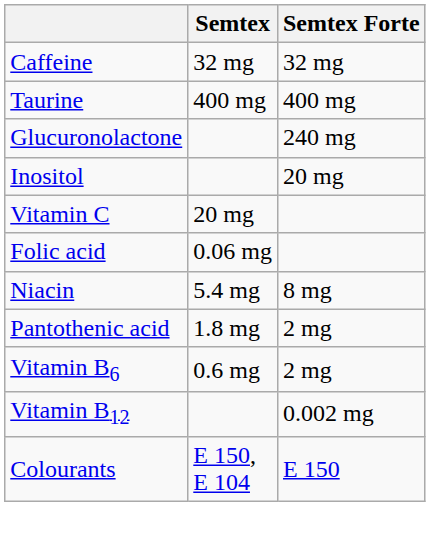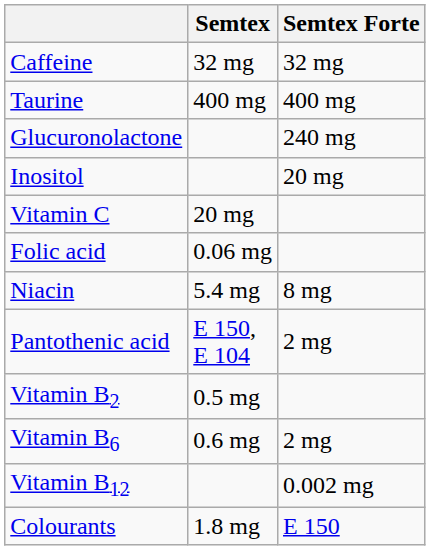 <table class="wikitable">
 <tr>
 <th></th>
 <th>Semtex</th>
 <th>Semtex Forte</th>
 </tr>
 <tr>
 <td><a href='#'>Caffeine</a></td>
 <td>32 mg</td>
 <td>32 mg</td>
 </tr>
 <tr>
 <td><a href='#'>Taurine</a></td>
 <td>400 mg</td>
 <td>400 mg</td>
 </tr>
 <tr>
 <td><a href='#'>Glucuronolactone</a></td>
 <td></td>
 <td>240 mg</td>
 </tr>
 <tr>
 <td><a href='#'>Inositol</a></td>
 <td></td>
 <td>20 mg</td>
 </tr>
 <tr>
 <td><a href='#'>Vitamin C</a></td>
 <td>20 mg</td>
 <td></td>
 </tr>
 <tr>
 <td><a href='#'>Folic acid</a></td>
 <td>0.06 mg</td>
 <td></td>
 </tr>
 <tr>
 <td><a href='#'>Niacin</a></td>
 <td>5.4 mg</td>
 <td>8 mg</td>
 </tr>
 <tr>
 <td><a href='#'>Pantothenic acid</a></td>
-<td>1.8 mg</td>
+<td><a href='#'>E 150</a>,<br><a href='#'>E 104</a></td>
 <td>2 mg</td>
+</tr>
+<tr>
+<td><a href='#'>Vitamin B<sub>2</sub></a></td>
+<td>0.5 mg</td>
+<td></td>
 </tr>
 <tr>
 <td><a href='#'>Vitamin B<sub>6</sub></a></td>
 <td>0.6 mg</td>
 <td>2 mg</td>
 </tr>
 <tr>
 <td><a href='#'>Vitamin B<sub>12</sub></a></td>
 <td></td>
 <td>0.002 mg</td>
 </tr>
 <tr>
 <td><a href='#'>Colourants</a></td>
-<td><a href='#'>E 150</a>,<br><a href='#'>E 104</a></td>
+<td>1.8 mg</td>
 <td><a href='#'>E 150</a></td>
 </tr>
 </table>
